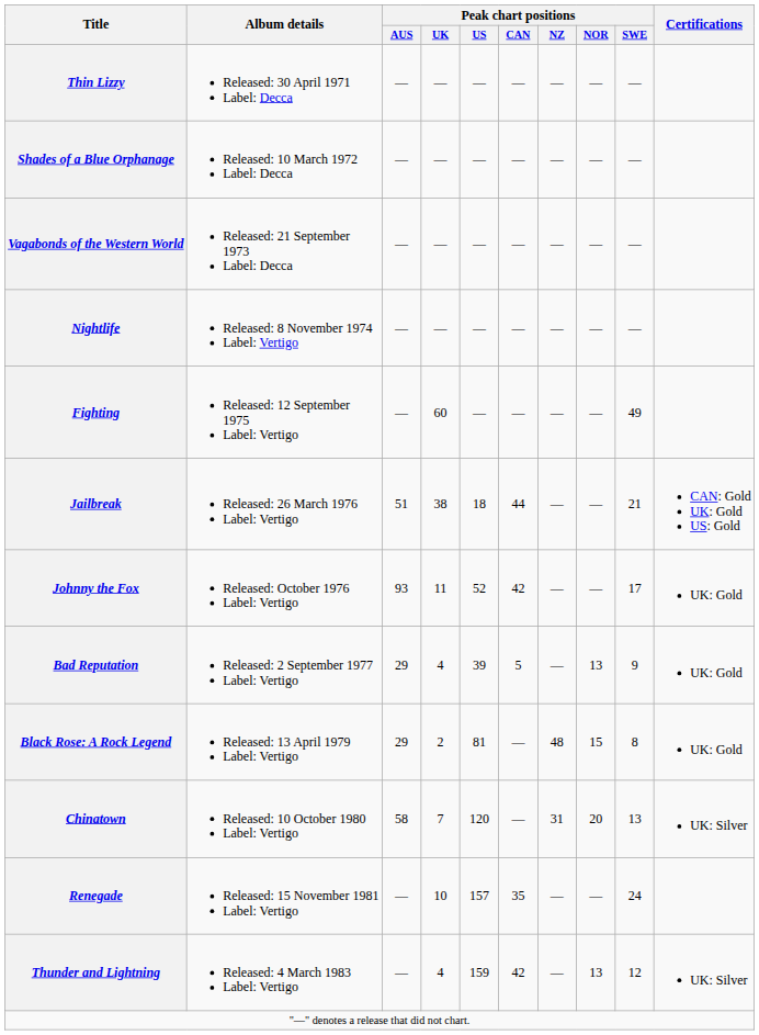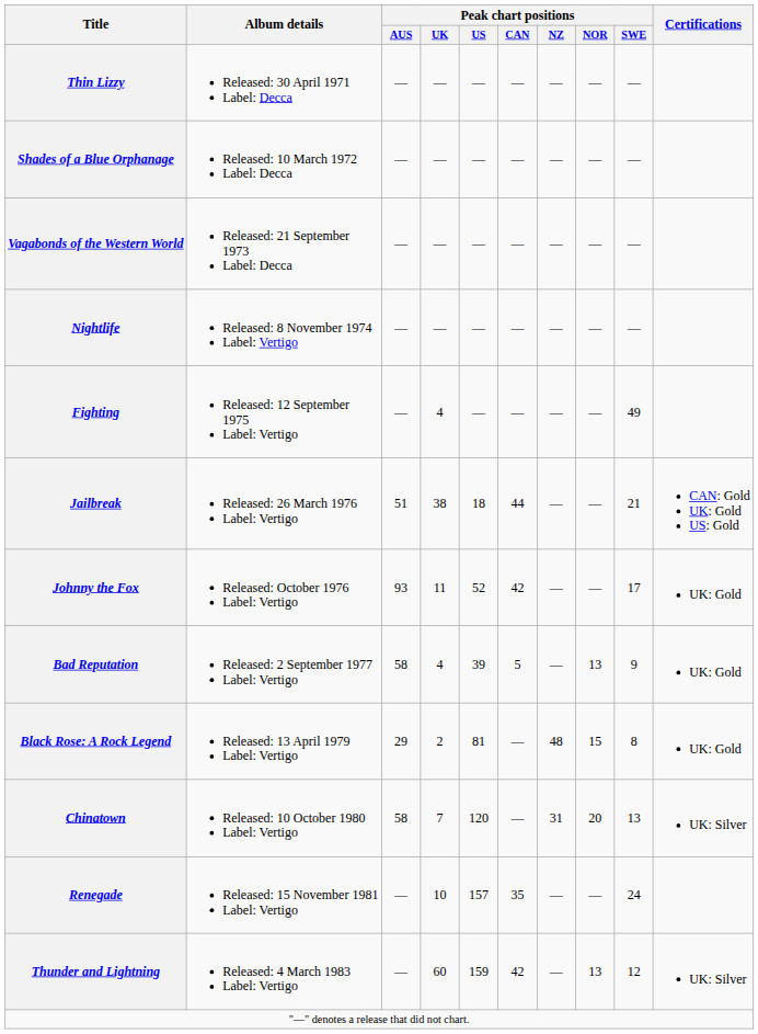 <table class ="wikitable plainrowheaders">
 <tr>
 <th rowspan="2">Title</th>
 <th rowspan="2" width="230">Album details</th>
 <th colspan="7">Peak chart positions</th>
 <th rowspan="2"><a href='#'>Certifications</a></th>
 </tr>
 <tr>
 <th style="width:3em;font-size:85%"><a href='#'>AUS</a><br></th>
 <th style="width:3em;font-size:85%"><a href='#'>UK</a><br></th>
 <th style="width:3em;font-size:85%"><a href='#'>US</a><br></th>
 <th style="width:3em;font-size:85%"><a href='#'>CAN</a></th>
 <th style="width:3em;font-size:85%"><a href='#'>NZ</a></th>
 <th style="width:3em;font-size:85%"><a href='#'>NOR</a><br></th>
 <th style="width:3em;font-size:85%"><a href='#'>SWE</a><br></th>
 </tr>
 <tr>
 <th scope="row"><em><a href='#'>Thin Lizzy</a></em></th>
 <td><br><ul><li>Released: 30 April 1971</li><li>Label: <a href='#'>Decca</a></li></ul></td>
 <td align="center">—</td>
 <td align="center">—</td>
 <td align="center">—</td>
 <td align="center">—</td>
 <td align="center">—</td>
 <td align="center">—</td>
 <td align="center">—</td>
 <td align="left"></td>
 </tr>
 <tr>
 <th scope="row"><em><a href='#'>Shades of a Blue Orphanage</a></em></th>
 <td><br><ul><li>Released: 10 March 1972</li><li>Label: Decca</li></ul></td>
 <td align="center">—</td>
 <td align="center">—</td>
 <td align="center">—</td>
 <td align="center">—</td>
 <td align="center">—</td>
 <td align="center">—</td>
 <td align="center">—</td>
 <td align="left"></td>
 </tr>
 <tr>
 <th scope="row"><em><a href='#'>Vagabonds of the Western World</a></em></th>
 <td><br><ul><li>Released: 21 September 1973</li><li>Label: Decca</li></ul></td>
 <td align="center">—</td>
 <td align="center">—</td>
 <td align="center">—</td>
 <td align="center">—</td>
 <td align="center">—</td>
 <td align="center">—</td>
 <td align="center">—</td>
 <td align="left"></td>
 </tr>
 <tr>
 <th scope="row"><em><a href='#'>Nightlife</a></em></th>
 <td><br><ul><li>Released: 8 November 1974</li><li>Label: <a href='#'>Vertigo</a></li></ul></td>
 <td align="center">—</td>
 <td align="center">—</td>
 <td align="center">—</td>
 <td align="center">—</td>
 <td align="center">—</td>
 <td align="center">—</td>
 <td align="center">—</td>
 <td align="left"></td>
 </tr>
 <tr>
 <th scope="row"><em><a href='#'>Fighting</a></em></th>
 <td><br><ul><li>Released: 12 September 1975</li><li>Label: Vertigo</li></ul></td>
 <td align="center">—</td>
-<td align="center">60</td>
+<td align="center">4</td>
 <td align="center">—</td>
 <td align="center">—</td>
 <td align="center">—</td>
 <td align="center">—</td>
 <td align="center">49</td>
 <td align="left"></td>
 </tr>
 <tr>
 <th scope="row"><em><a href='#'>Jailbreak</a></em></th>
 <td><br><ul><li>Released: 26 March 1976</li><li>Label: Vertigo</li></ul></td>
 <td align="center">51</td>
 <td align="center">38</td>
 <td align="center">18</td>
 <td align="center">44</td>
 <td align="center">—</td>
 <td align="center">—</td>
 <td align="center">21</td>
 <td align="left"><br><ul><li><a href='#'>CAN</a>: Gold</li><li><a href='#'>UK</a>: Gold</li><li><a href='#'>US</a>: Gold</li></ul></td>
 </tr>
 <tr>
 <th scope="row"><em><a href='#'>Johnny the Fox</a></em></th>
 <td><br><ul><li>Released: October 1976</li><li>Label: Vertigo</li></ul></td>
 <td align="center">93</td>
 <td align="center">11</td>
 <td align="center">52</td>
 <td align="center">42</td>
 <td align="center">—</td>
 <td align="center">—</td>
 <td align="center">17</td>
 <td align="left"><br><ul><li>UK: Gold</li></ul></td>
 </tr>
 <tr>
 <th scope="row"><em><a href='#'>Bad Reputation</a></em></th>
 <td><br><ul><li>Released: 2 September 1977</li><li>Label: Vertigo</li></ul></td>
-<td align="center">29</td>
+<td align="center">58</td>
 <td align="center">4</td>
 <td align="center">39</td>
 <td align="center">5</td>
 <td align="center">—</td>
 <td align="center">13</td>
 <td align="center">9</td>
 <td align="left"><br><ul><li>UK: Gold</li></ul></td>
 </tr>
 <tr>
 <th scope="row"><em><a href='#'>Black Rose: A Rock Legend</a></em></th>
 <td><br><ul><li>Released: 13 April 1979</li><li>Label: Vertigo</li></ul></td>
 <td align="center">29</td>
 <td align="center">2</td>
 <td align="center">81</td>
 <td align="center">—</td>
 <td align="center">48</td>
 <td align="center">15</td>
 <td align="center">8</td>
 <td align="left"><br><ul><li>UK: Gold</li></ul></td>
 </tr>
 <tr>
 <th scope="row"><em><a href='#'>Chinatown</a></em></th>
 <td><br><ul><li>Released: 10 October 1980</li><li>Label: Vertigo</li></ul></td>
 <td align="center">58</td>
 <td align="center">7</td>
 <td align="center">120</td>
 <td align="center">—</td>
 <td align="center">31</td>
 <td align="center">20</td>
 <td align="center">13</td>
 <td align="left"><br><ul><li>UK: Silver</li></ul></td>
 </tr>
 <tr>
 <th scope="row"><em><a href='#'>Renegade</a></em></th>
 <td><br><ul><li>Released: 15 November 1981</li><li>Label: Vertigo</li></ul></td>
 <td align="center">—</td>
 <td align="center">10</td>
 <td align="center">157</td>
 <td align="center">35</td>
 <td align="center">—</td>
 <td align="center">—</td>
 <td align="center">24</td>
 <td align="left"></td>
 </tr>
 <tr>
 <th scope="row"><em><a href='#'>Thunder and Lightning</a></em></th>
 <td><br><ul><li>Released: 4 March 1983</li><li>Label: Vertigo</li></ul></td>
 <td align="center">—</td>
-<td align="center">4</td>
+<td align="center">60</td>
 <td align="center">159</td>
 <td align="center">42</td>
 <td align="center">—</td>
 <td align="center">13</td>
 <td align="center">12</td>
 <td align="left"><br><ul><li>UK: Silver</li></ul></td>
 </tr>
 <tr>
 <td align="center" colspan="19" style="font-size: 85%">"—" denotes a release that did not chart.</td>
 </tr>
 </table>
